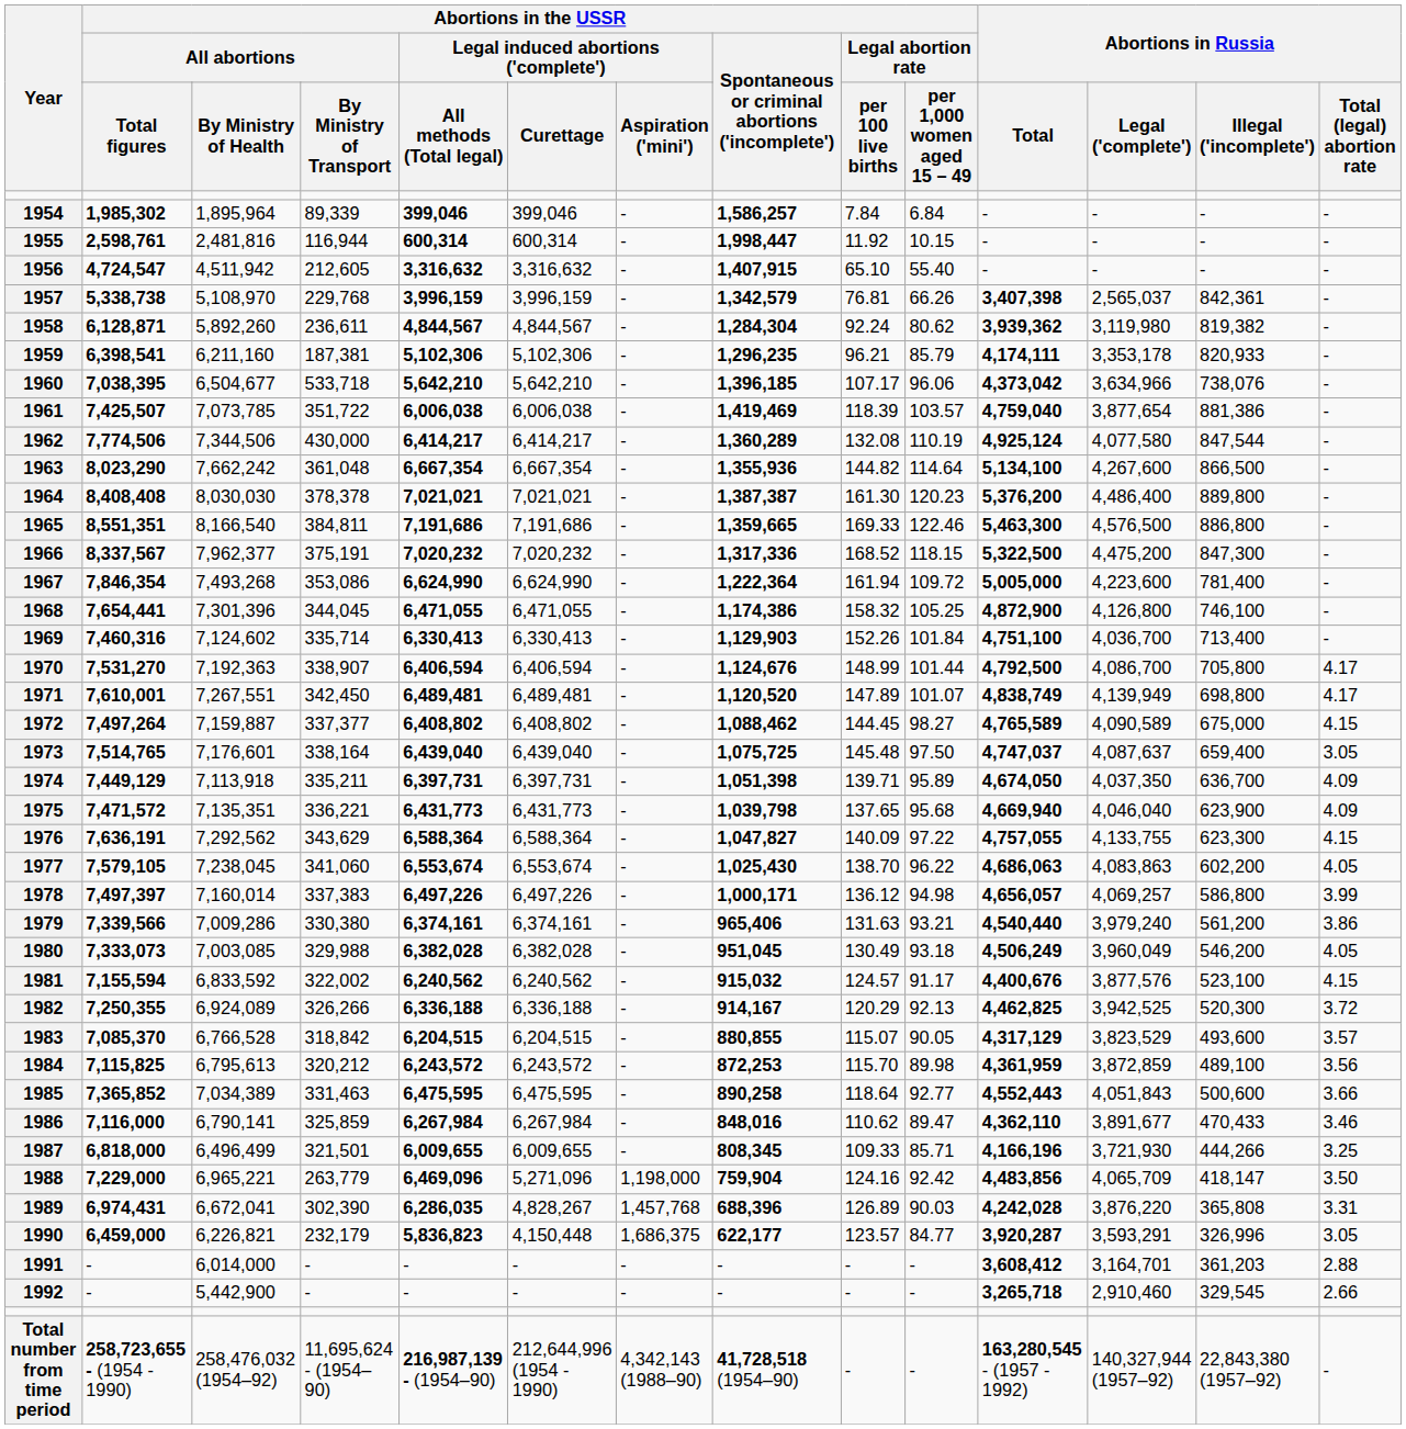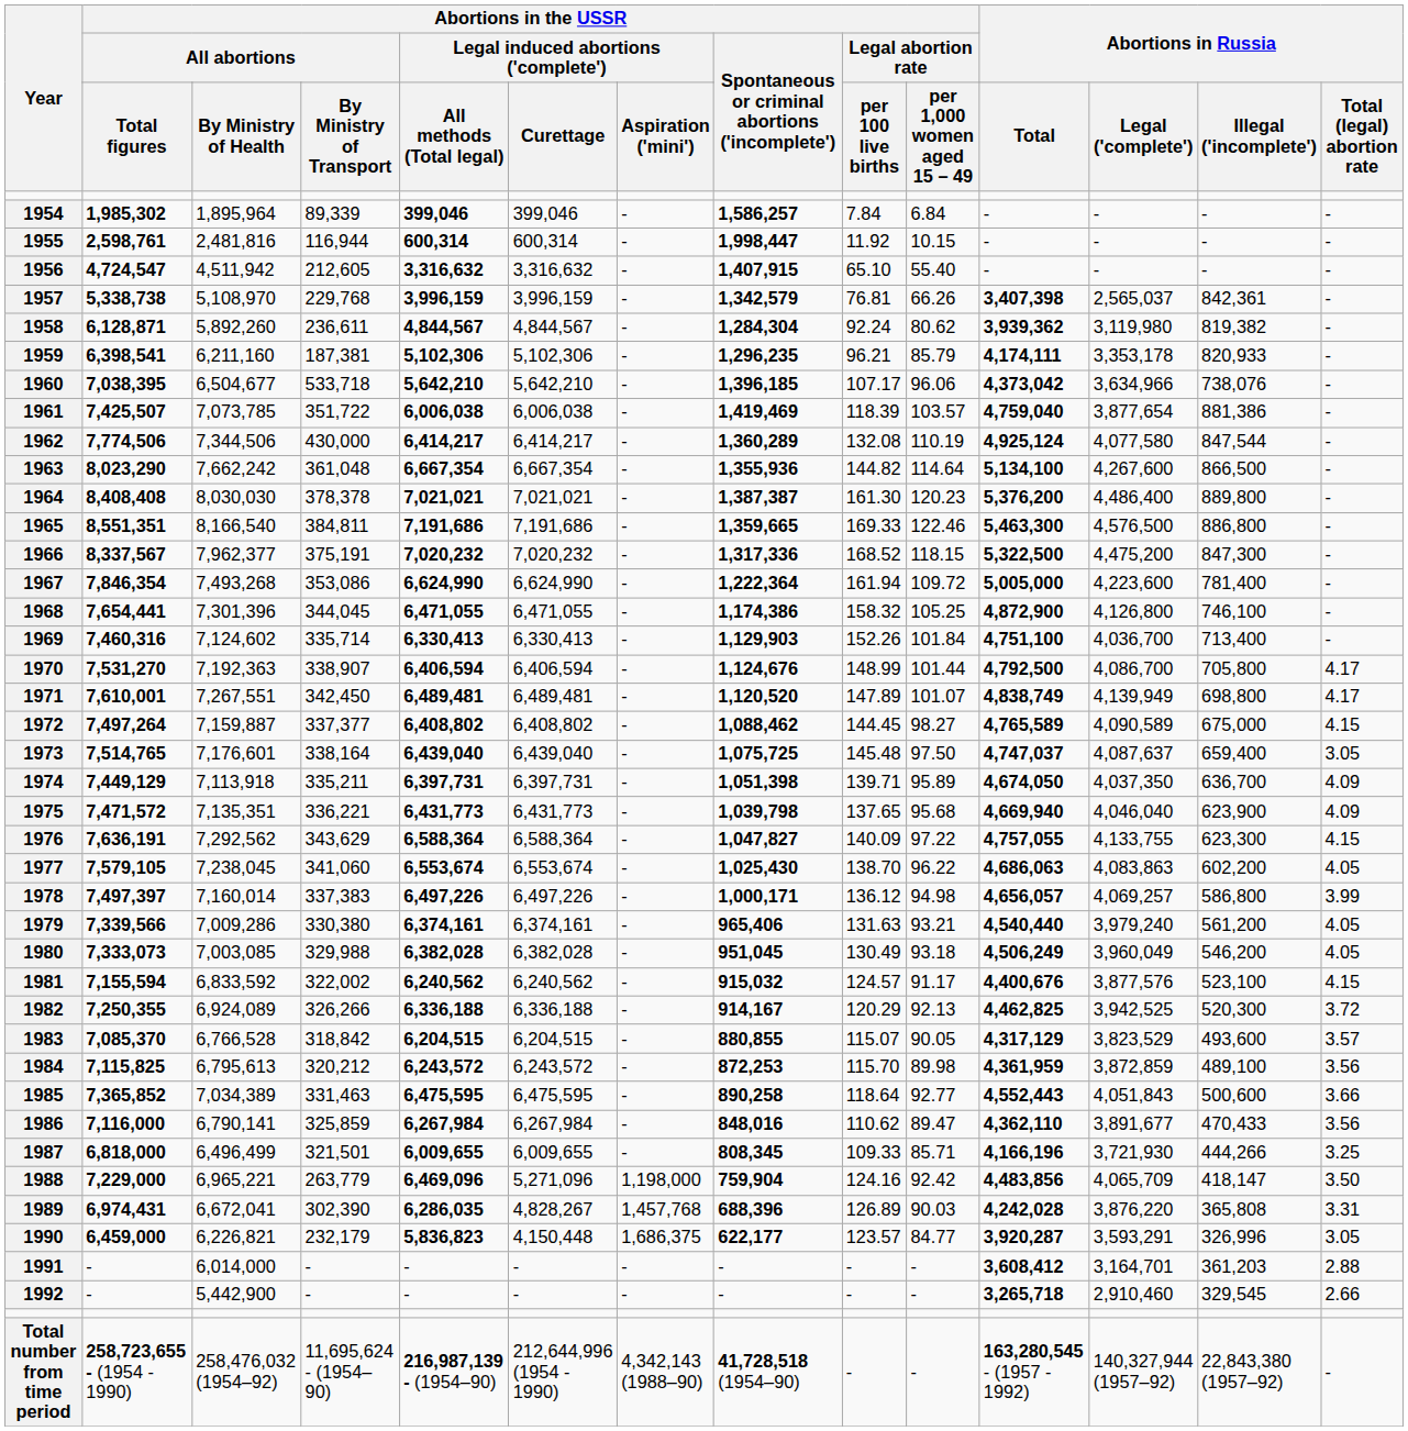 <table class="wikitable sortable mw-collapsible">
 <tr>
 <th rowspan="4">Year</th>
 <th colspan="9">Abortions in the <a href='#'>USSR</a> </th>
 <th colspan="4" rowspan="3">Abortions in <a href='#'>Russia</a> </th>
 </tr>
 <tr>
 <th colspan="3">All abortions</th>
 <th colspan="3">Legal induced abortions ('complete')</th>
 <th rowspan="3">Spontaneous or criminal abortions ('incomplete')</th>
 <th colspan="2">Legal abortion rate</th>
 </tr>
 <tr>
 <th rowspan="2">Total figures</th>
 <th rowspan="2">By Ministry of Health</th>
 <th rowspan="2">By Ministry of Transport</th>
 <th rowspan="2">All methods<br>(Total legal)</th>
 <th rowspan="2">Curettage</th>
 <th rowspan="2">Aspiration<br>('mini')</th>
 <th rowspan="2">per 100 live births</th>
 <th rowspan="2">per 1,000 women aged 15 – 49</th>
 </tr>
 <tr>
 <th>Total</th>
 <th>Legal<br>('complete')</th>
 <th>Illegal<br>('incomplete')</th>
 <th>Total (legal) abortion rate</th>
 </tr>
 <tr>
 <td></td>
 <td></td>
 <td></td>
 <td></td>
 <td></td>
 <td></td>
 <td></td>
 <td></td>
 <td></td>
 <td></td>
 <td></td>
 <td></td>
 <td></td>
 <td></td>
 </tr>
 <tr>
 <th>1954</th>
 <td><strong>1,985,302</strong></td>
 <td>1,895,964</td>
 <td>89,339</td>
 <td><strong>399,046</strong></td>
 <td>399,046</td>
 <td>-</td>
 <td><strong>1,586,257</strong></td>
 <td>7.84</td>
 <td>6.84</td>
 <td>-</td>
 <td>-</td>
 <td>-</td>
 <td>-</td>
 </tr>
 <tr>
 <th>1955</th>
 <td><strong>2,598,761</strong></td>
 <td>2,481,816</td>
 <td>116,944</td>
 <td><strong>600,314</strong></td>
 <td>600,314</td>
 <td>-</td>
 <td><strong>1,998,447</strong></td>
 <td>11.92</td>
 <td>10.15</td>
 <td>-</td>
 <td>-</td>
 <td>-</td>
 <td>-</td>
 </tr>
 <tr>
 <th>1956</th>
 <td><strong>4,724,547</strong></td>
 <td>4,511,942</td>
 <td>212,605</td>
 <td><strong>3,316,632</strong></td>
 <td>3,316,632</td>
 <td>-</td>
 <td><strong>1,407,915</strong></td>
 <td>65.10</td>
 <td>55.40</td>
 <td>-</td>
 <td>-</td>
 <td>-</td>
 <td>-</td>
 </tr>
 <tr>
 <th>1957</th>
 <td><strong>5,338,738</strong></td>
 <td>5,108,970</td>
 <td>229,768</td>
 <td><strong>3,996,159</strong></td>
 <td>3,996,159</td>
 <td>-</td>
 <td><strong>1,342,579</strong></td>
 <td>76.81</td>
 <td>66.26</td>
 <td><strong>3,407,398</strong></td>
 <td>2,565,037</td>
 <td>842,361</td>
 <td>-</td>
 </tr>
 <tr>
 <th>1958</th>
 <td><strong>6,128,871</strong></td>
 <td>5,892,260</td>
 <td>236,611</td>
 <td><strong>4,844,567</strong></td>
 <td>4,844,567</td>
 <td>-</td>
 <td><strong>1,284,304</strong></td>
 <td>92.24</td>
 <td>80.62</td>
 <td><strong>3,939,362</strong></td>
 <td>3,119,980</td>
 <td>819,382</td>
 <td>-</td>
 </tr>
 <tr>
 <th>1959</th>
 <td><strong>6,398,541</strong></td>
 <td>6,211,160</td>
 <td>187,381</td>
 <td><strong>5,102,306</strong></td>
 <td>5,102,306</td>
 <td>-</td>
 <td><strong>1,296,235</strong></td>
 <td>96.21</td>
 <td>85.79</td>
 <td><strong>4,174,111</strong></td>
 <td>3,353,178</td>
 <td>820,933</td>
 <td>-</td>
 </tr>
 <tr>
 <th>1960</th>
 <td><strong>7,038,395</strong></td>
 <td>6,504,677</td>
 <td>533,718</td>
 <td><strong>5,642,210</strong></td>
 <td>5,642,210</td>
 <td>-</td>
 <td><strong>1,396,185</strong></td>
 <td>107.17</td>
 <td>96.06</td>
 <td><strong>4,373,042</strong></td>
 <td>3,634,966</td>
 <td>738,076</td>
 <td>-</td>
 </tr>
 <tr>
 <th>1961</th>
 <td><strong>7,425,507</strong></td>
 <td>7,073,785</td>
 <td>351,722</td>
 <td><strong>6,006,038</strong></td>
 <td>6,006,038</td>
 <td>-</td>
 <td><strong>1,419,469</strong></td>
 <td>118.39</td>
 <td>103.57</td>
 <td><strong>4,759,040</strong></td>
 <td>3,877,654</td>
 <td>881,386</td>
 <td>-</td>
 </tr>
 <tr>
 <th>1962</th>
 <td><strong>7,774,506</strong></td>
 <td>7,344,506</td>
 <td>430,000</td>
 <td><strong>6,414,217</strong></td>
 <td>6,414,217</td>
 <td>-</td>
 <td><strong>1,360,289</strong></td>
 <td>132.08</td>
 <td>110.19</td>
 <td><strong>4,925,124</strong></td>
 <td>4,077,580</td>
 <td>847,544</td>
 <td>-</td>
 </tr>
 <tr>
 <th>1963</th>
 <td><strong>8,023,290</strong></td>
 <td>7,662,242</td>
 <td>361,048</td>
 <td><strong>6,667,354</strong></td>
 <td>6,667,354</td>
 <td>-</td>
 <td><strong>1,355,936</strong></td>
 <td>144.82</td>
 <td>114.64</td>
 <td><strong>5,134,100</strong></td>
 <td>4,267,600</td>
 <td>866,500</td>
 <td>-</td>
 </tr>
 <tr>
 <th>1964</th>
 <td><strong>8,408,408</strong></td>
 <td>8,030,030</td>
 <td>378,378</td>
 <td><strong>7,021,021</strong></td>
 <td>7,021,021</td>
 <td>-</td>
 <td><strong>1,387,387</strong></td>
 <td>161.30</td>
 <td>120.23</td>
 <td><strong>5,376,200</strong></td>
 <td>4,486,400</td>
 <td>889,800</td>
 <td>-</td>
 </tr>
 <tr>
 <th>1965</th>
 <td><strong>8,551,351</strong></td>
 <td>8,166,540</td>
 <td>384,811</td>
 <td><strong>7,191,686</strong></td>
 <td>7,191,686</td>
 <td>-</td>
 <td><strong>1,359,665</strong></td>
 <td>169.33</td>
 <td>122.46</td>
 <td><strong>5,463,300</strong></td>
 <td>4,576,500</td>
 <td>886,800</td>
 <td>-</td>
 </tr>
 <tr>
 <th>1966</th>
 <td><strong>8,337,567</strong></td>
 <td>7,962,377</td>
 <td>375,191</td>
 <td><strong>7,020,232</strong></td>
 <td>7,020,232</td>
 <td>-</td>
 <td><strong>1,317,336</strong></td>
 <td>168.52</td>
 <td>118.15</td>
 <td><strong>5,322,500</strong></td>
 <td>4,475,200</td>
 <td>847,300</td>
 <td>-</td>
 </tr>
 <tr>
 <th>1967</th>
 <td><strong>7,846,354</strong></td>
 <td>7,493,268</td>
 <td>353,086</td>
 <td><strong>6,624,990</strong></td>
 <td>6,624,990</td>
 <td>-</td>
 <td><strong>1,222,364</strong></td>
 <td>161.94</td>
 <td>109.72</td>
 <td><strong>5,005,000</strong></td>
 <td>4,223,600</td>
 <td>781,400</td>
 <td>-</td>
 </tr>
 <tr>
 <th>1968</th>
 <td><strong>7,654,441</strong></td>
 <td>7,301,396</td>
 <td>344,045</td>
 <td><strong>6,471,055</strong></td>
 <td>6,471,055</td>
 <td>-</td>
 <td><strong>1,174,386</strong></td>
 <td>158.32</td>
 <td>105.25</td>
 <td><strong>4,872,900</strong></td>
 <td>4,126,800</td>
 <td>746,100</td>
 <td>-</td>
 </tr>
 <tr>
 <th>1969</th>
 <td><strong>7,460,316</strong></td>
 <td>7,124,602</td>
 <td>335,714</td>
 <td><strong>6,330,413</strong></td>
 <td>6,330,413</td>
 <td>-</td>
 <td><strong>1,129,903</strong></td>
 <td>152.26</td>
 <td>101.84</td>
 <td><strong>4,751,100</strong></td>
 <td>4,036,700</td>
 <td>713,400</td>
 <td>-</td>
 </tr>
 <tr>
 <th>1970</th>
 <td><strong>7,531,270</strong></td>
 <td>7,192,363</td>
 <td>338,907</td>
 <td><strong>6,406,594</strong></td>
 <td>6,406,594</td>
 <td>-</td>
 <td><strong>1,124,676</strong></td>
 <td>148.99</td>
 <td>101.44</td>
 <td><strong>4,792,500</strong></td>
 <td>4,086,700</td>
 <td>705,800</td>
 <td>4.17</td>
 </tr>
 <tr>
 <th>1971</th>
 <td><strong>7,610,001</strong></td>
 <td>7,267,551</td>
 <td>342,450</td>
 <td><strong>6,489,481</strong></td>
 <td>6,489,481</td>
 <td>-</td>
 <td><strong>1,120,520</strong></td>
 <td>147.89</td>
 <td>101.07</td>
 <td><strong>4,838,749</strong></td>
 <td>4,139,949</td>
 <td>698,800</td>
 <td>4.17</td>
 </tr>
 <tr>
 <th>1972</th>
 <td><strong>7,497,264</strong></td>
 <td>7,159,887</td>
 <td>337,377</td>
 <td><strong>6,408,802</strong></td>
 <td>6,408,802</td>
 <td>-</td>
 <td><strong>1,088,462</strong></td>
 <td>144.45</td>
 <td>98.27</td>
 <td><strong>4,765,589</strong></td>
 <td>4,090,589</td>
 <td>675,000</td>
 <td>4.15</td>
 </tr>
 <tr>
 <th>1973</th>
 <td><strong>7,514,765</strong></td>
 <td>7,176,601</td>
 <td>338,164</td>
 <td><strong>6,439,040</strong></td>
 <td>6,439,040</td>
 <td>-</td>
 <td><strong>1,075,725</strong></td>
 <td>145.48</td>
 <td>97.50</td>
 <td><strong>4,747,037</strong></td>
 <td>4,087,637</td>
 <td>659,400</td>
 <td>3.05</td>
 </tr>
 <tr>
 <th>1974</th>
 <td><strong>7,449,129</strong></td>
 <td>7,113,918</td>
 <td>335,211</td>
 <td><strong>6,397,731</strong></td>
 <td>6,397,731</td>
 <td>-</td>
 <td><strong>1,051,398</strong></td>
 <td>139.71</td>
 <td>95.89</td>
 <td><strong>4,674,050</strong></td>
 <td>4,037,350</td>
 <td>636,700</td>
 <td>4.09</td>
 </tr>
 <tr>
 <th>1975</th>
 <td><strong>7,471,572</strong></td>
 <td>7,135,351</td>
 <td>336,221</td>
 <td><strong>6,431,773</strong></td>
 <td>6,431,773</td>
 <td>-</td>
 <td><strong>1,039,798</strong></td>
 <td>137.65</td>
 <td>95.68</td>
 <td><strong>4,669,940</strong></td>
 <td>4,046,040</td>
 <td>623,900</td>
 <td>4.09</td>
 </tr>
 <tr>
 <th>1976</th>
 <td><strong>7,636,191</strong></td>
 <td>7,292,562</td>
 <td>343,629</td>
 <td><strong>6,588,364</strong></td>
 <td>6,588,364</td>
 <td>-</td>
 <td><strong>1,047,827</strong></td>
 <td>140.09</td>
 <td>97.22</td>
 <td><strong>4,757,055</strong></td>
 <td>4,133,755</td>
 <td>623,300</td>
 <td>4.15</td>
 </tr>
 <tr>
 <th>1977</th>
 <td><strong>7,579,105</strong></td>
 <td>7,238,045</td>
 <td>341,060</td>
 <td><strong>6,553,674</strong></td>
 <td>6,553,674</td>
 <td>-</td>
 <td><strong>1,025,430</strong></td>
 <td>138.70</td>
 <td>96.22</td>
 <td><strong>4,686,063</strong></td>
 <td>4,083,863</td>
 <td>602,200</td>
 <td>4.05</td>
 </tr>
 <tr>
 <th>1978</th>
 <td><strong>7,497,397</strong></td>
 <td>7,160,014</td>
 <td>337,383</td>
 <td><strong>6,497,226</strong></td>
 <td>6,497,226</td>
 <td>-</td>
 <td><strong>1,000,171</strong></td>
 <td>136.12</td>
 <td>94.98</td>
 <td><strong>4,656,057</strong></td>
 <td>4,069,257</td>
 <td>586,800</td>
 <td>3.99</td>
 </tr>
 <tr>
 <th>1979</th>
 <td><strong>7,339,566</strong></td>
 <td>7,009,286</td>
 <td>330,380</td>
 <td><strong>6,374,161</strong></td>
 <td>6,374,161</td>
 <td>-</td>
 <td><strong>965,406</strong></td>
 <td>131.63</td>
 <td>93.21</td>
 <td><strong>4,540,440</strong></td>
 <td>3,979,240</td>
 <td>561,200</td>
-<td>3.86</td>
+<td>4.05</td>
 </tr>
 <tr>
 <th>1980</th>
 <td><strong>7,333,073</strong></td>
 <td>7,003,085</td>
 <td>329,988</td>
 <td><strong>6,382,028</strong></td>
 <td>6,382,028</td>
 <td>-</td>
 <td><strong>951,045</strong></td>
 <td>130.49</td>
 <td>93.18</td>
 <td><strong>4,506,249</strong></td>
 <td>3,960,049</td>
 <td>546,200</td>
 <td>4.05</td>
 </tr>
 <tr>
 <th>1981</th>
 <td><strong>7,155,594</strong></td>
 <td>6,833,592</td>
 <td>322,002</td>
 <td><strong>6,240,562</strong></td>
 <td>6,240,562</td>
 <td>-</td>
 <td><strong>915,032</strong></td>
 <td>124.57</td>
 <td>91.17</td>
 <td><strong>4,400,676</strong></td>
 <td>3,877,576</td>
 <td>523,100</td>
 <td>4.15</td>
 </tr>
 <tr>
 <th>1982</th>
 <td><strong>7,250,355</strong></td>
 <td>6,924,089</td>
 <td>326,266</td>
 <td><strong>6,336,188</strong></td>
 <td>6,336,188</td>
 <td>-</td>
 <td><strong>914,167</strong></td>
 <td>120.29</td>
 <td>92.13</td>
 <td><strong>4,462,825</strong></td>
 <td>3,942,525</td>
 <td>520,300</td>
 <td>3.72</td>
 </tr>
 <tr>
 <th>1983</th>
 <td><strong>7,085,370</strong></td>
 <td>6,766,528</td>
 <td>318,842</td>
 <td><strong>6,204,515</strong></td>
 <td>6,204,515</td>
 <td>-</td>
 <td><strong>880,855</strong></td>
 <td>115.07</td>
 <td>90.05</td>
 <td><strong>4,317,129</strong></td>
 <td>3,823,529</td>
 <td>493,600</td>
 <td>3.57</td>
 </tr>
 <tr>
 <th>1984</th>
 <td><strong>7,115,825</strong></td>
 <td>6,795,613</td>
 <td>320,212</td>
 <td><strong>6,243,572</strong></td>
 <td>6,243,572</td>
 <td>-</td>
 <td><strong>872,253</strong></td>
 <td>115.70</td>
 <td>89.98</td>
 <td><strong>4,361,959</strong></td>
 <td>3,872,859</td>
 <td>489,100</td>
 <td>3.56</td>
 </tr>
 <tr>
 <th>1985</th>
 <td><strong>7,365,852</strong></td>
 <td>7,034,389</td>
 <td>331,463</td>
 <td><strong>6,475,595</strong></td>
 <td>6,475,595</td>
 <td>-</td>
 <td><strong>890,258</strong></td>
 <td>118.64</td>
 <td>92.77</td>
 <td><strong>4,552,443</strong></td>
 <td>4,051,843</td>
 <td>500,600</td>
 <td>3.66</td>
 </tr>
 <tr>
 <th>1986</th>
 <td><strong>7,116,000</strong></td>
 <td>6,790,141</td>
 <td>325,859</td>
 <td><strong>6,267,984</strong></td>
 <td>6,267,984</td>
 <td>-</td>
 <td><strong>848,016</strong></td>
 <td>110.62</td>
 <td>89.47</td>
 <td><strong>4,362,110</strong></td>
 <td>3,891,677</td>
 <td>470,433</td>
-<td>3.46</td>
+<td>3.56</td>
 </tr>
 <tr>
 <th>1987</th>
 <td><strong>6,818,000</strong></td>
 <td>6,496,499</td>
 <td>321,501</td>
 <td><strong>6,009,655</strong></td>
 <td>6,009,655</td>
 <td>-</td>
 <td><strong>808,345</strong></td>
 <td>109.33</td>
 <td>85.71</td>
 <td><strong>4,166,196</strong></td>
 <td>3,721,930</td>
 <td>444,266</td>
 <td>3.25</td>
 </tr>
 <tr>
 <th>1988</th>
 <td><strong>7,229,000</strong></td>
 <td>6,965,221</td>
 <td>263,779</td>
 <td><strong>6,469,096</strong></td>
 <td>5,271,096</td>
 <td>1,198,000</td>
 <td><strong>759,904</strong></td>
 <td>124.16</td>
 <td>92.42</td>
 <td><strong>4,483,856</strong></td>
 <td>4,065,709</td>
 <td>418,147</td>
 <td>3.50</td>
 </tr>
 <tr>
 <th>1989</th>
 <td><strong>6,974,431</strong></td>
 <td>6,672,041</td>
 <td>302,390</td>
 <td><strong>6,286,035</strong></td>
 <td>4,828,267</td>
 <td>1,457,768</td>
 <td><strong>688,396</strong></td>
 <td>126.89</td>
 <td>90.03</td>
 <td><strong>4,242,028</strong></td>
 <td>3,876,220</td>
 <td>365,808</td>
 <td>3.31</td>
 </tr>
 <tr>
 <th>1990</th>
 <td><strong>6,459,000</strong></td>
 <td>6,226,821</td>
 <td>232,179</td>
 <td><strong>5,836,823</strong></td>
 <td>4,150,448</td>
 <td>1,686,375</td>
 <td><strong>622,177</strong></td>
 <td>123.57</td>
 <td>84.77</td>
 <td><strong>3,920,287</strong></td>
 <td>3,593,291</td>
 <td>326,996</td>
 <td>3.05</td>
 </tr>
 <tr>
 <th>1991</th>
 <td>-</td>
 <td>6,014,000</td>
 <td>-</td>
 <td>-</td>
 <td>-</td>
 <td>-</td>
 <td>-</td>
 <td>-</td>
 <td>-</td>
 <td><strong>3,608,412</strong></td>
 <td>3,164,701</td>
 <td>361,203</td>
 <td>2.88</td>
 </tr>
 <tr>
 <th>1992</th>
 <td>-</td>
 <td>5,442,900</td>
 <td>-</td>
 <td>-</td>
 <td>-</td>
 <td>-</td>
 <td>-</td>
 <td>-</td>
 <td>-</td>
 <td><strong>3,265,718</strong></td>
 <td>2,910,460</td>
 <td>329,545</td>
 <td>2.66</td>
 </tr>
 <tr>
 <td></td>
 <td></td>
 <td></td>
 <td></td>
 <td></td>
 <td></td>
 <td></td>
 <td></td>
 <td></td>
 <td></td>
 <td></td>
 <td></td>
 <td></td>
 <td></td>
 </tr>
 <tr>
 <th>Total number from time period</th>
 <td><strong>258,723,655 -</strong> (1954 - 1990)</td>
 <td>258,476,032<br>(1954–92)</td>
 <td>11,695,624 - (1954–90)</td>
 <td><strong>216,987,139 -</strong> (1954–90)</td>
 <td>212,644,996<br>(1954 - 1990)</td>
 <td>4,342,143<br>(1988–90)</td>
 <td><strong>41,728,518</strong><br>(1954–90)</td>
 <td>-</td>
 <td>-</td>
 <td><strong>163,280,545</strong> - (1957 - 1992)</td>
 <td>140,327,944<br>(1957–92)</td>
 <td>22,843,380<br>(1957–92)</td>
 <td>-</td>
 </tr>
 </table>
